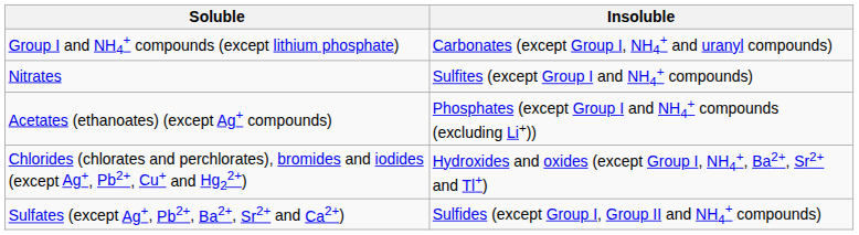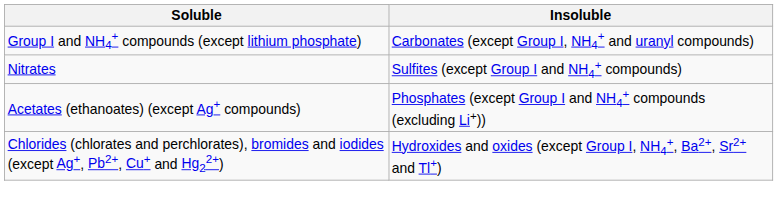 <table class="wikitable" style="margin:0.5em auto">
 <tr>
 <th style="width:50%">Soluble</th>
 <th style="width:50%">Insoluble</th>
 </tr>
 <tr>
 <td><a href='#'>Group I</a> and <a href='#'>NH<sub>4</sub><sup>+</sup></a> compounds (except <a href='#'>lithium phosphate</a>)</td>
 <td><a href='#'>Carbonates</a> (except <a href='#'>Group I</a>, <a href='#'>NH<sub>4</sub><sup>+</sup></a> and <a href='#'>uranyl</a> compounds)</td>
 </tr>
 <tr>
 <td><a href='#'>Nitrates</a></td>
 <td><a href='#'>Sulfites</a> (except <a href='#'>Group I</a> and <a href='#'>NH<sub>4</sub><sup>+</sup></a> compounds)</td>
 </tr>
 <tr>
 <td><a href='#'>Acetates</a> (ethanoates) (except <a href='#'>Ag<sup>+</sup></a> compounds)</td>
 <td><a href='#'>Phosphates</a> (except <a href='#'>Group I</a> and <a href='#'>NH<sub>4</sub><sup>+</sup></a> compounds (excluding <a href='#'>Li</a><sup>+</sup>))</td>
 </tr>
 <tr>
 <td><a href='#'>Chlorides</a> (chlorates and perchlorates), <a href='#'>bromides</a> and <a href='#'>iodides</a> (except <a href='#'>Ag<sup>+</sup></a>, <a href='#'>Pb<sup>2+</sup></a>, <a href='#'>Cu<sup>+</sup></a> and <a href='#'>Hg<sub>2</sub><sup>2+</sup></a>)</td>
 <td><a href='#'>Hydroxides</a> and <a href='#'>oxides</a> (except <a href='#'>Group I</a>, <a href='#'>NH<sub>4</sub><sup>+</sup></a>, <a href='#'>Ba<sup>2+</sup></a>, <a href='#'>Sr<sup>2+</sup></a> and <a href='#'>Tl<sup>+</sup></a>)</td>
 </tr>
-<tr>
-<td><a href='#'>Sulfates</a> (except <a href='#'>Ag<sup>+</sup></a>, <a href='#'>Pb<sup>2+</sup></a>, <a href='#'>Ba<sup>2+</sup></a>, <a href='#'>Sr<sup>2+</sup></a> and <a href='#'>Ca<sup>2+</sup></a>)</td>
-<td><a href='#'>Sulfides</a> (except <a href='#'>Group I</a>, <a href='#'>Group II</a> and <a href='#'>NH<sub>4</sub><sup>+</sup></a> compounds)</td>
-</tr>
 </table>
